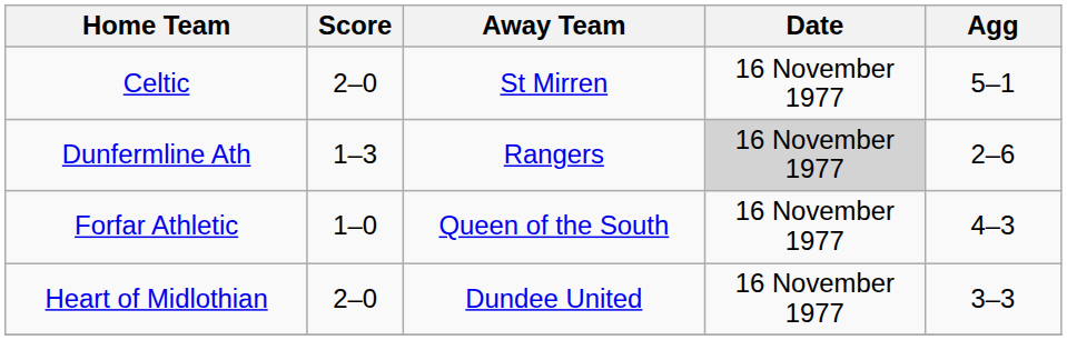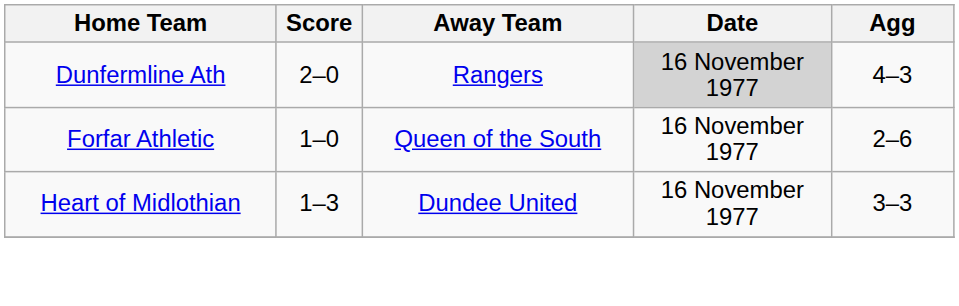 <table class="wikitable" style="text-align:center;">
 <tr>
 <th width=175>Home Team</th>
 <th width=50>Score</th>
 <th width=175>Away Team</th>
 <th width= 125>Date</th>
 <th width= 75>Agg</th>
 </tr>
 <tr>
-<td><a href='#'>Celtic</a></td>
+<td><a href='#'>Dunfermline Ath</a></td>
 <td>2–0</td>
-<td><a href='#'>St Mirren</a></td>
-<td>16 November 1977</td>
-<td>5–1</td>
-</tr>
-<tr>
-<td><a href='#'>Dunfermline Ath</a></td>
-<td>1–3</td>
 <td><a href='#'>Rangers</a></td>
 <td style="background: lightgrey;">16 November 1977</td>
-<td>2–6</td>
+<td>4–3</td>
 </tr>
 <tr>
 <td><a href='#'>Forfar Athletic</a></td>
 <td>1–0</td>
 <td><a href='#'>Queen of the South</a></td>
 <td>16 November 1977</td>
-<td>4–3</td>
+<td>2–6</td>
 </tr>
 <tr>
 <td><a href='#'>Heart of Midlothian</a></td>
-<td>2–0</td>
+<td>1–3</td>
 <td><a href='#'>Dundee United</a></td>
 <td>16 November 1977</td>
 <td>3–3</td>
 </tr>
 <tr>
 </tr>
 </table>
